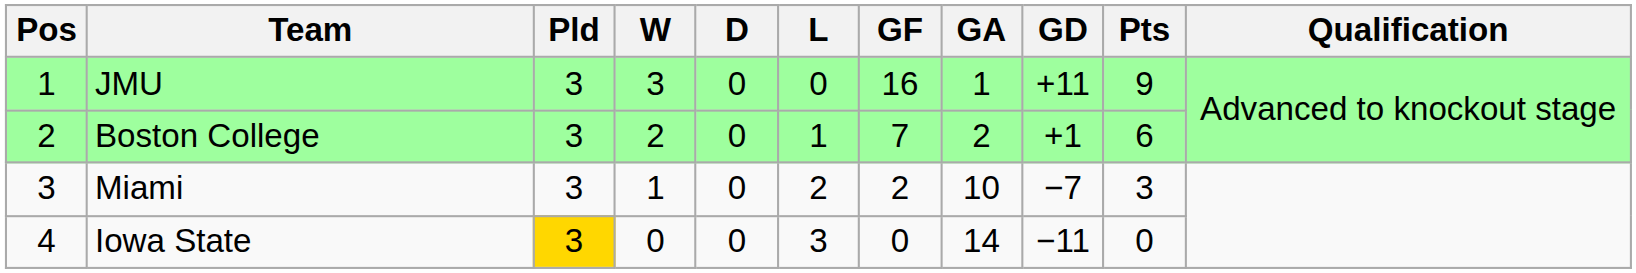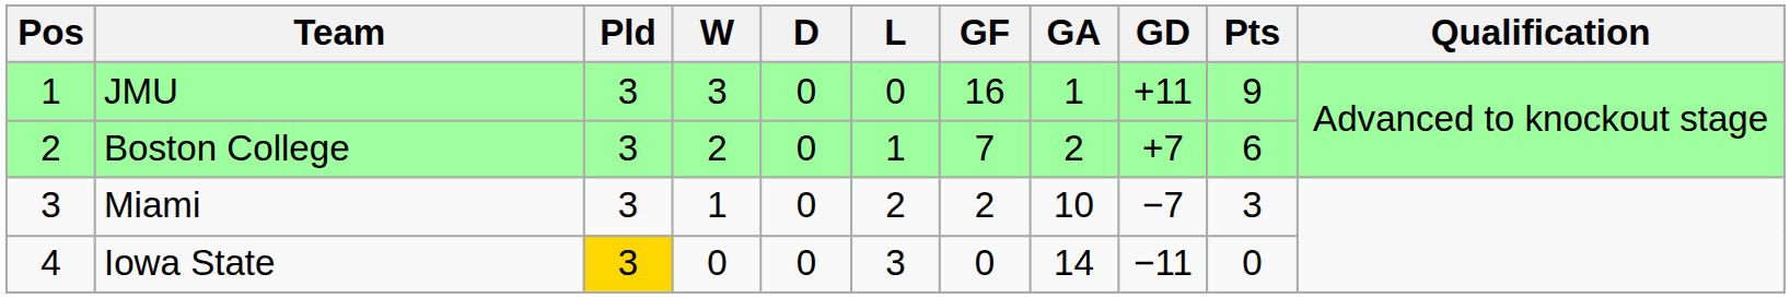 <table class="wikitable" style="text-align:center; margin: 1em auto">
 <tr>
 <th style="width:2em">Pos</th>
 <th style="width:13em">Team</th>
 <th style="width:2em">Pld</th>
 <th style="width:2em">W</th>
 <th style="width:2em">D</th>
 <th style="width:2em">L</th>
 <th style="width:2em">GF</th>
 <th style="width:2em">GA</th>
 <th style="width:2em">GD</th>
 <th style="width:2em">Pts</th>
 <th style="width:13em">Qualification</th>
 </tr>
 <tr bgcolor="#9eff9e">
 <td>1</td>
 <td style="text-align:left">JMU</td>
 <td>3</td>
 <td>3</td>
 <td>0</td>
 <td>0</td>
 <td>16</td>
 <td>1</td>
 <td>+11</td>
 <td>9</td>
 <td rowspan="2">Advanced to knockout stage</td>
 </tr>
 <tr bgcolor="#9eff9e">
 <td>2</td>
 <td style="text-align:left">Boston College</td>
 <td>3</td>
 <td>2</td>
 <td>0</td>
 <td>1</td>
 <td>7</td>
 <td>2</td>
-<td>+1</td>
+<td>+7</td>
 <td>6</td>
 </tr>
 <tr>
 <td>3</td>
 <td style="text-align:left">Miami</td>
 <td>3</td>
 <td>1</td>
 <td>0</td>
 <td>2</td>
 <td>2</td>
 <td>10</td>
 <td>−7</td>
 <td>3</td>
 </tr>
 <tr>
 <td>4</td>
 <td style="text-align:left">Iowa State</td>
 <td style="background: gold;">3</td>
 <td>0</td>
 <td>0</td>
 <td>3</td>
 <td>0</td>
 <td>14</td>
 <td>−11</td>
 <td>0</td>
 </tr>
 </table>
